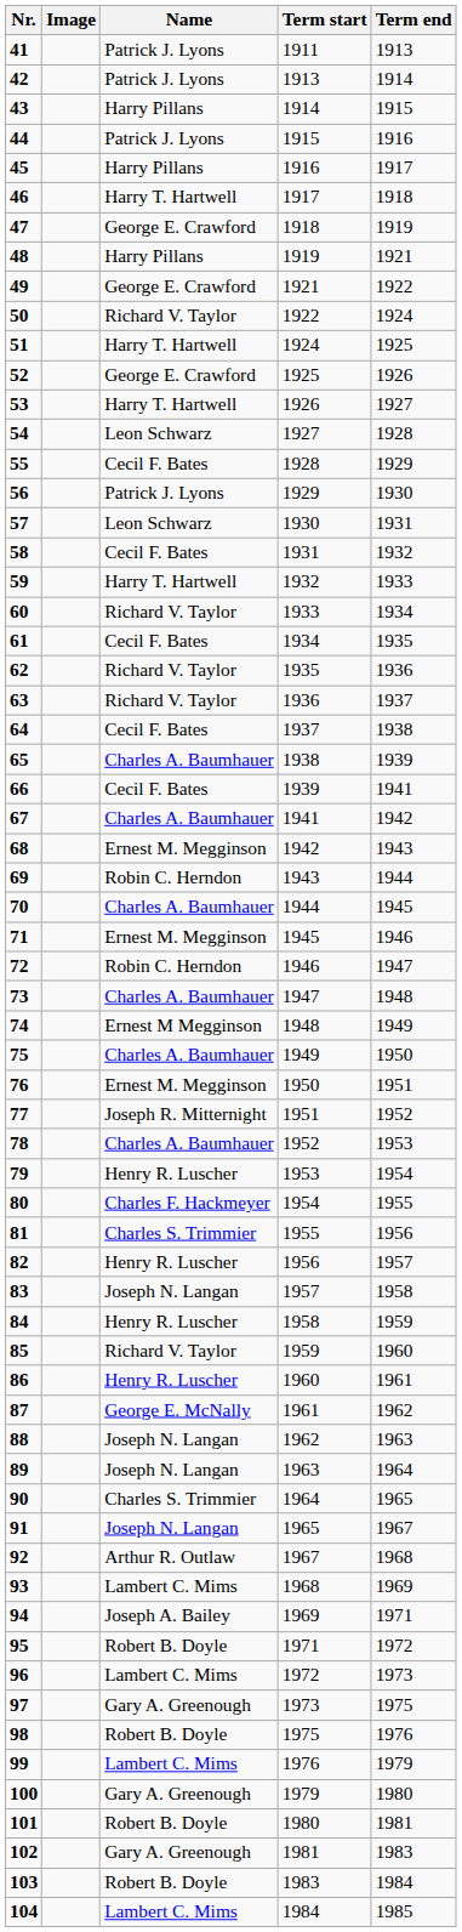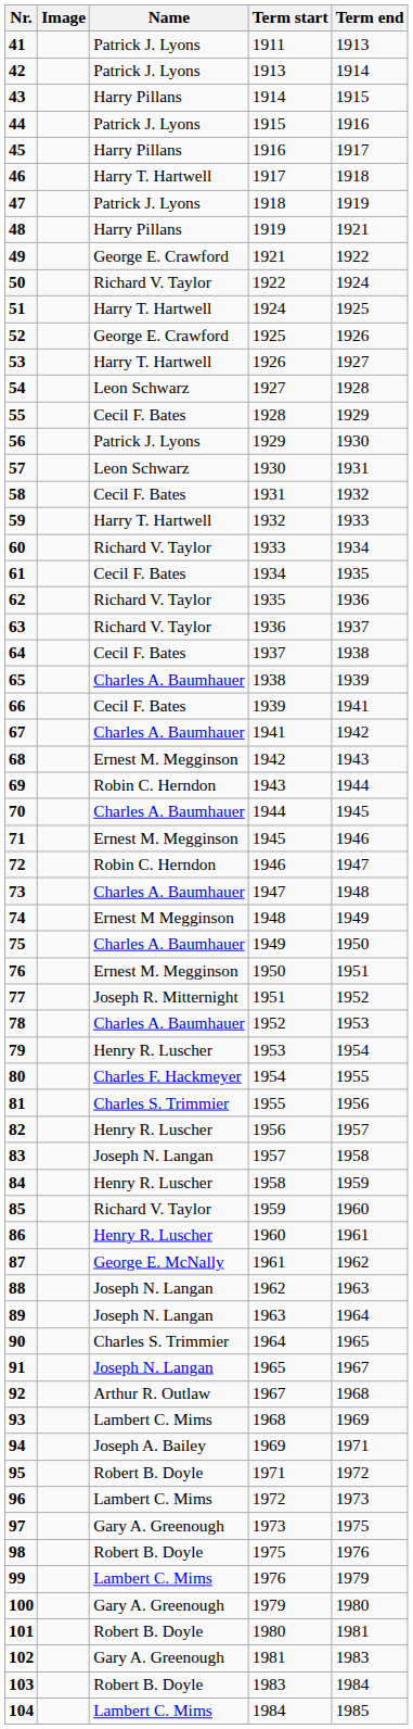 <table class="wikitable">
 <tr>
 <th>Nr.</th>
 <th>Image</th>
 <th>Name</th>
 <th>Term start</th>
 <th>Term end</th>
 </tr>
 <tr>
 <td><strong>41</strong></td>
 <td></td>
 <td>Patrick J. Lyons</td>
 <td>1911</td>
 <td>1913</td>
 </tr>
 <tr>
 <td><strong>42</strong></td>
 <td></td>
 <td>Patrick J. Lyons</td>
 <td>1913</td>
 <td>1914</td>
 </tr>
 <tr>
 <td><strong>43</strong></td>
 <td></td>
 <td>Harry Pillans</td>
 <td>1914</td>
 <td>1915</td>
 </tr>
 <tr>
 <td><strong>44</strong></td>
 <td></td>
 <td>Patrick J. Lyons</td>
 <td>1915</td>
 <td>1916</td>
 </tr>
 <tr>
 <td><strong>45</strong></td>
 <td></td>
 <td>Harry Pillans</td>
 <td>1916</td>
 <td>1917</td>
 </tr>
 <tr>
 <td><strong>46</strong></td>
 <td></td>
 <td>Harry T. Hartwell</td>
 <td>1917</td>
 <td>1918</td>
 </tr>
 <tr>
 <td><strong>47</strong></td>
 <td></td>
-<td>George E. Crawford</td>
+<td>Patrick J. Lyons</td>
 <td>1918</td>
 <td>1919</td>
 </tr>
 <tr>
 <td><strong>48</strong></td>
 <td></td>
 <td>Harry Pillans</td>
 <td>1919</td>
 <td>1921</td>
 </tr>
 <tr>
 <td><strong>49</strong></td>
 <td></td>
 <td>George E. Crawford</td>
 <td>1921</td>
 <td>1922</td>
 </tr>
 <tr>
 <td><strong>50</strong></td>
 <td></td>
 <td>Richard V. Taylor</td>
 <td>1922</td>
 <td>1924</td>
 </tr>
 <tr>
 <td><strong>51</strong></td>
 <td></td>
 <td>Harry T. Hartwell</td>
 <td>1924</td>
 <td>1925</td>
 </tr>
 <tr>
 <td><strong>52</strong></td>
 <td></td>
 <td>George E. Crawford</td>
 <td>1925</td>
 <td>1926</td>
 </tr>
 <tr>
 <td><strong>53</strong></td>
 <td></td>
 <td>Harry T. Hartwell</td>
 <td>1926</td>
 <td>1927</td>
 </tr>
 <tr>
 <td><strong>54</strong></td>
 <td></td>
 <td>Leon Schwarz</td>
 <td>1927</td>
 <td>1928</td>
 </tr>
 <tr>
 <td><strong>55</strong></td>
 <td></td>
 <td>Cecil F. Bates</td>
 <td>1928</td>
 <td>1929</td>
 </tr>
 <tr>
 <td><strong>56</strong></td>
 <td></td>
 <td>Patrick J. Lyons</td>
 <td>1929</td>
 <td>1930</td>
 </tr>
 <tr>
 <td><strong>57</strong></td>
 <td></td>
 <td>Leon Schwarz</td>
 <td>1930</td>
 <td>1931</td>
 </tr>
 <tr>
 <td><strong>58</strong></td>
 <td></td>
 <td>Cecil F. Bates</td>
 <td>1931</td>
 <td>1932</td>
 </tr>
 <tr>
 <td><strong>59</strong></td>
 <td></td>
 <td>Harry T. Hartwell</td>
 <td>1932</td>
 <td>1933</td>
 </tr>
 <tr>
 <td><strong>60</strong></td>
 <td></td>
 <td>Richard V. Taylor</td>
 <td>1933</td>
 <td>1934</td>
 </tr>
 <tr>
 <td><strong>61</strong></td>
 <td></td>
 <td>Cecil F. Bates</td>
 <td>1934</td>
 <td>1935</td>
 </tr>
 <tr>
 <td><strong>62</strong></td>
 <td></td>
 <td>Richard V. Taylor</td>
 <td>1935</td>
 <td>1936</td>
 </tr>
 <tr>
 <td><strong>63</strong></td>
 <td></td>
 <td>Richard V. Taylor</td>
 <td>1936</td>
 <td>1937</td>
 </tr>
 <tr>
 <td><strong>64</strong></td>
 <td></td>
 <td>Cecil F. Bates</td>
 <td>1937</td>
 <td>1938</td>
 </tr>
 <tr>
 <td><strong>65</strong></td>
 <td></td>
 <td><a href='#'>Charles A. Baumhauer</a></td>
 <td>1938</td>
 <td>1939</td>
 </tr>
 <tr>
 <td><strong>66</strong></td>
 <td></td>
 <td>Cecil F. Bates</td>
 <td>1939</td>
 <td>1941</td>
 </tr>
 <tr>
 <td><strong>67</strong></td>
 <td></td>
 <td><a href='#'>Charles A. Baumhauer</a></td>
 <td>1941</td>
 <td>1942</td>
 </tr>
 <tr>
 <td><strong>68</strong></td>
 <td></td>
 <td>Ernest M. Megginson</td>
 <td>1942</td>
 <td>1943</td>
 </tr>
 <tr>
 <td><strong>69</strong></td>
 <td></td>
 <td>Robin C. Herndon</td>
 <td>1943</td>
 <td>1944</td>
 </tr>
 <tr>
 <td><strong>70</strong></td>
 <td></td>
 <td><a href='#'>Charles A. Baumhauer</a></td>
 <td>1944</td>
 <td>1945</td>
 </tr>
 <tr>
 <td><strong>71</strong></td>
 <td></td>
 <td>Ernest M. Megginson</td>
 <td>1945</td>
 <td>1946</td>
 </tr>
 <tr>
 <td><strong>72</strong></td>
 <td></td>
 <td>Robin C. Herndon</td>
 <td>1946</td>
 <td>1947</td>
 </tr>
 <tr>
 <td><strong>73</strong></td>
 <td></td>
 <td><a href='#'>Charles A. Baumhauer</a></td>
 <td>1947</td>
 <td>1948</td>
 </tr>
 <tr>
 <td><strong>74</strong></td>
 <td></td>
 <td>Ernest M Megginson</td>
 <td>1948</td>
 <td>1949</td>
 </tr>
 <tr>
 <td><strong>75</strong></td>
 <td></td>
 <td><a href='#'>Charles A. Baumhauer</a></td>
 <td>1949</td>
 <td>1950</td>
 </tr>
 <tr>
 <td><strong>76</strong></td>
 <td></td>
 <td>Ernest M. Megginson</td>
 <td>1950</td>
 <td>1951</td>
 </tr>
 <tr>
 <td><strong>77</strong></td>
 <td></td>
 <td>Joseph R. Mitternight</td>
 <td>1951</td>
 <td>1952</td>
 </tr>
 <tr>
 <td><strong>78</strong></td>
 <td></td>
 <td><a href='#'>Charles A. Baumhauer</a></td>
 <td>1952</td>
 <td>1953</td>
 </tr>
 <tr>
 <td><strong>79</strong></td>
 <td></td>
 <td>Henry R. Luscher</td>
 <td>1953</td>
 <td>1954</td>
 </tr>
 <tr>
 <td><strong>80</strong></td>
 <td></td>
 <td><a href='#'>Charles F. Hackmeyer</a></td>
 <td>1954</td>
 <td>1955</td>
 </tr>
 <tr>
 <td><strong>81</strong></td>
 <td></td>
 <td><a href='#'>Charles S. Trimmier</a></td>
 <td>1955</td>
 <td>1956</td>
 </tr>
 <tr>
 <td><strong>82</strong></td>
 <td></td>
 <td>Henry R. Luscher</td>
 <td>1956</td>
 <td>1957</td>
 </tr>
 <tr>
 <td><strong>83</strong></td>
 <td></td>
 <td>Joseph N. Langan</td>
 <td>1957</td>
 <td>1958</td>
 </tr>
 <tr>
 <td><strong>84</strong></td>
 <td></td>
 <td>Henry R. Luscher</td>
 <td>1958</td>
 <td>1959</td>
 </tr>
 <tr>
 <td><strong>85</strong></td>
 <td></td>
 <td>Richard V. Taylor</td>
 <td>1959</td>
 <td>1960</td>
 </tr>
 <tr>
 <td><strong>86</strong></td>
 <td></td>
 <td><a href='#'>Henry R. Luscher</a></td>
 <td>1960</td>
 <td>1961</td>
 </tr>
 <tr>
 <td><strong>87</strong></td>
 <td></td>
 <td><a href='#'>George E. McNally</a></td>
 <td>1961</td>
 <td>1962</td>
 </tr>
 <tr>
 <td><strong>88</strong></td>
 <td></td>
 <td>Joseph N. Langan</td>
 <td>1962</td>
 <td>1963</td>
 </tr>
 <tr>
 <td><strong>89</strong></td>
 <td></td>
 <td>Joseph N. Langan</td>
 <td>1963</td>
 <td>1964</td>
 </tr>
 <tr>
 <td><strong>90</strong></td>
 <td></td>
 <td>Charles S. Trimmier</td>
 <td>1964</td>
 <td>1965</td>
 </tr>
 <tr>
 <td><strong>91</strong></td>
 <td></td>
 <td><a href='#'>Joseph N. Langan</a></td>
 <td>1965</td>
 <td>1967</td>
 </tr>
 <tr>
 <td><strong>92</strong></td>
 <td></td>
 <td>Arthur R. Outlaw</td>
 <td>1967</td>
 <td>1968</td>
 </tr>
 <tr>
 <td><strong>93</strong></td>
 <td></td>
 <td>Lambert C. Mims</td>
 <td>1968</td>
 <td>1969</td>
 </tr>
 <tr>
 <td><strong>94</strong></td>
 <td></td>
 <td>Joseph A. Bailey</td>
 <td>1969</td>
 <td>1971</td>
 </tr>
 <tr>
 <td><strong>95</strong></td>
 <td></td>
 <td>Robert B. Doyle</td>
 <td>1971</td>
 <td>1972</td>
 </tr>
 <tr>
 <td><strong>96</strong></td>
 <td></td>
 <td>Lambert C. Mims</td>
 <td>1972</td>
 <td>1973</td>
 </tr>
 <tr>
 <td><strong>97</strong></td>
 <td></td>
 <td>Gary A. Greenough</td>
 <td>1973</td>
 <td>1975</td>
 </tr>
 <tr>
 <td><strong>98</strong></td>
 <td></td>
 <td>Robert B. Doyle</td>
 <td>1975 </td>
 <td>1976</td>
 </tr>
 <tr>
 <td><strong>99</strong></td>
 <td></td>
 <td><a href='#'>Lambert C. Mims</a></td>
 <td>1976</td>
 <td>1979</td>
 </tr>
 <tr>
 <td><strong>100</strong></td>
 <td></td>
 <td>Gary A. Greenough</td>
 <td>1979</td>
 <td>1980</td>
 </tr>
 <tr>
 <td><strong>101</strong></td>
 <td></td>
 <td>Robert B. Doyle</td>
 <td>1980</td>
 <td>1981</td>
 </tr>
 <tr>
 <td><strong>102</strong></td>
 <td></td>
 <td>Gary A. Greenough</td>
 <td>1981</td>
 <td>1983</td>
 </tr>
 <tr>
 <td><strong>103</strong></td>
 <td></td>
 <td>Robert B. Doyle</td>
 <td>1983</td>
 <td>1984</td>
 </tr>
 <tr>
 <td><strong>104</strong></td>
 <td></td>
 <td><a href='#'>Lambert C. Mims</a></td>
 <td>1984</td>
 <td>1985</td>
 </tr>
 </table>
